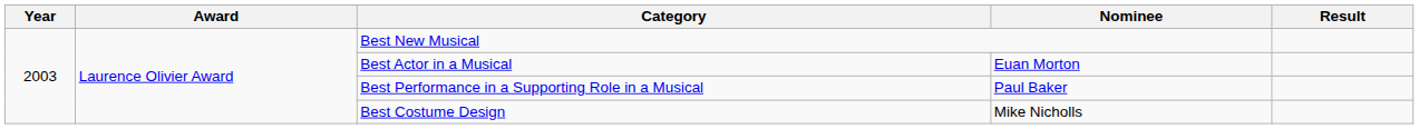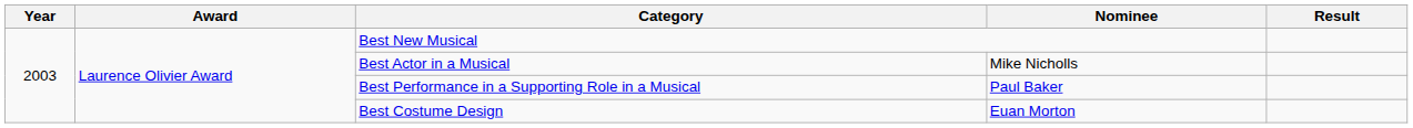 <table class="wikitable" width="95%">
 <tr>
 <th width="5%">Year</th>
 <th width="20%">Award</th>
 <th width="45%">Category</th>
 <th width="20%">Nominee</th>
 <th width="10%">Result</th>
 </tr>
 <tr>
 <td rowspan="4" align="center">2003</td>
 <td rowspan="4"><a href='#'>Laurence Olivier Award</a></td>
 <td colspan="2"><a href='#'>Best New Musical</a></td>
 <td></td>
 </tr>
 <tr>
 <td><a href='#'>Best Actor in a Musical</a></td>
-<td><a href='#'>Euan Morton</a></td>
+<td>Mike Nicholls</td>
 <td></td>
 </tr>
 <tr>
 <td><a href='#'>Best Performance in a Supporting Role in a Musical</a></td>
 <td><a href='#'>Paul Baker</a></td>
 <td></td>
 </tr>
 <tr>
 <td><a href='#'>Best Costume Design</a></td>
-<td>Mike Nicholls</td>
+<td><a href='#'>Euan Morton</a></td>
 <td></td>
 </tr>
 </table>
